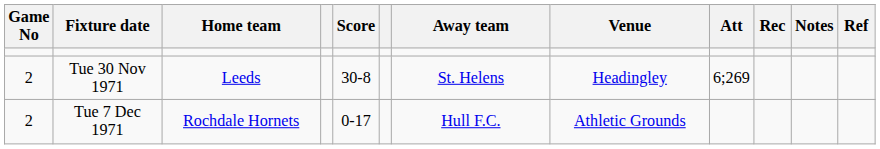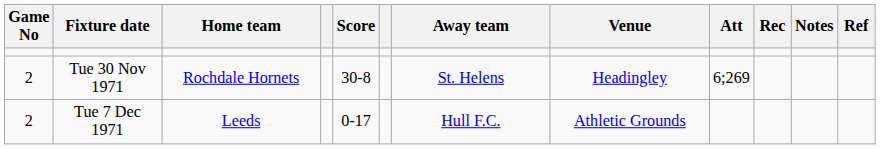 <table class="wikitable" style="text-align:center;">
 <tr>
 <th width=20 abbr="No">Game No</th>
 <th width=100 abbr="Date">Fixture date</th>
 <th width=150 abbr="Home team">Home team</th>
 <th width=5 abbr="space"></th>
 <th width=20 abbr="Score">Score</th>
 <th width=5 abbr="space"></th>
 <th width=150 abbr="Away team">Away team</th>
 <th width=150 abbr="Venue">Venue</th>
 <th width=30 abbr="Att">Att</th>
 <th width=30 abbr="Rec">Rec</th>
 <th width=20 abbr="Notes">Notes</th>
 <th width=30 abbr="Ref">Ref</th>
 </tr>
 <tr>
 <td></td>
 <td></td>
 <td></td>
 <td></td>
 <td></td>
 <td></td>
 <td></td>
 <td></td>
 <td></td>
 <td></td>
 <td></td>
 </tr>
 <tr>
 <td>2</td>
 <td>Tue 30 Nov 1971</td>
-<td><a href='#'>Leeds</a></td>
+<td><a href='#'>Rochdale Hornets</a></td>
 <td></td>
 <td>30-8</td>
 <td></td>
 <td><a href='#'>St. Helens</a></td>
 <td><a href='#'>Headingley</a></td>
 <td>6;269</td>
 <td></td>
 <td></td>
 <td></td>
 </tr>
 <tr>
 <td>2</td>
 <td>Tue 7 Dec 1971</td>
-<td><a href='#'>Rochdale Hornets</a></td>
+<td><a href='#'>Leeds</a></td>
 <td></td>
 <td>0-17</td>
 <td></td>
 <td><a href='#'>Hull F.C.</a></td>
 <td><a href='#'>Athletic Grounds</a></td>
 <td></td>
 <td></td>
 <td></td>
 <td></td>
 </tr>
 </table>
